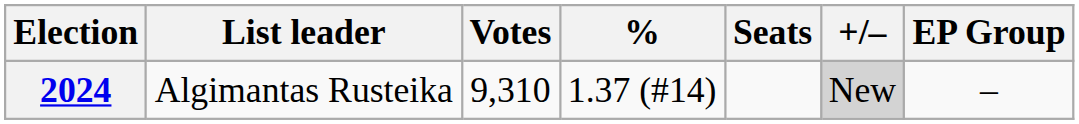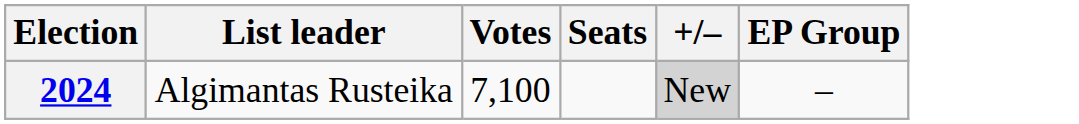 <table class=wikitable style="text-align: center;">
 <tr>
 <th>Election</th>
 <th>List leader</th>
 <th>Votes</th>
-<th>%</th>
 <th>Seats</th>
 <th>+/–</th>
 <th>EP Group</th>
 </tr>
 <tr>
 <th><a href='#'>2024</a></th>
 <td>Algimantas Rusteika</td>
-<td>9,310</td>
-<td>1.37 (#14)</td>
+<td>7,100</td>
 <td></td>
 <td style="background: lightgrey;">New</td>
 <td>–</td>
 </tr>
 </table>
